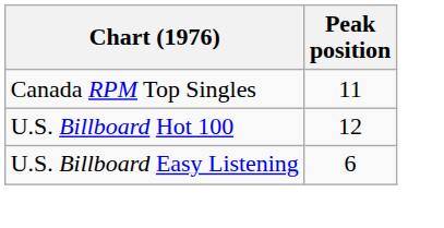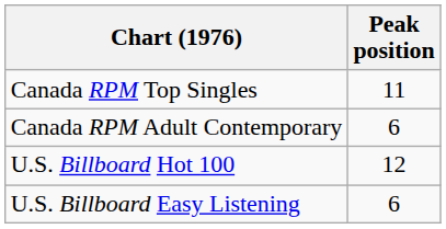 <table class="wikitable sortable">
 <tr>
 <th>Chart (1976)</th>
 <th>Peak<br>position</th>
 </tr>
 <tr>
 <td>Canada <a href='#'><em>RPM</em></a> Top Singles</td>
 <td style="text-align:center;">11</td>
 </tr>
 <tr>
+<td>Canada <em>RPM</em> Adult Contemporary</td>
+<td style="text-align:center;">6</td>
+</tr>
+<tr>
 <td>U.S. <em><a href='#'>Billboard</a></em> <a href='#'>Hot 100</a></td>
 <td style="text-align:center;">12</td>
 </tr>
 <tr>
 <td>U.S. <em>Billboard</em> <a href='#'>Easy Listening</a></td>
 <td style="text-align:center;">6</td>
 </tr>
 </table>
